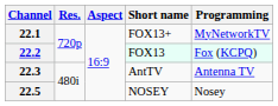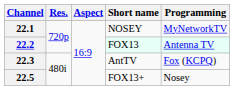 <table class="wikitable">
 <tr>
 <th scope = "col"><a href='#'>Channel</a></th>
 <th scope = "col"><a href='#'>Res.</a></th>
 <th scope = "col"><a href='#'>Aspect</a></th>
 <th scope = "col">Short name</th>
 <th scope = "col">Programming</th>
 </tr>
 <tr>
 <th scope = "row">22.1</th>
 <td rowspan=2><a href='#'>720p</a></td>
 <td rowspan=4><a href='#'>16:9</a></td>
-<td>FOX13+</td>
+<td>NOSEY</td>
 <td><a href='#'>MyNetworkTV</a></td>
 </tr>
 <tr style="background-color: #E6FFF7;">
 <th scope = "row"><a href='#'>22.2</a></th>
 <td>FOX13</td>
-<td><a href='#'>Fox</a> (<a href='#'>KCPQ</a>)</td>
+<td><a href='#'>Antenna TV</a></td>
 </tr>
 <tr>
 <th scope = "row">22.3</th>
 <td rowspan=2>480i</td>
 <td>AntTV</td>
-<td><a href='#'>Antenna TV</a></td>
+<td><a href='#'>Fox</a> (<a href='#'>KCPQ</a>)</td>
 </tr>
 <tr>
 <th scope = "row">22.5</th>
-<td>NOSEY</td>
+<td>FOX13+</td>
 <td>Nosey</td>
 </tr>
 </table>
